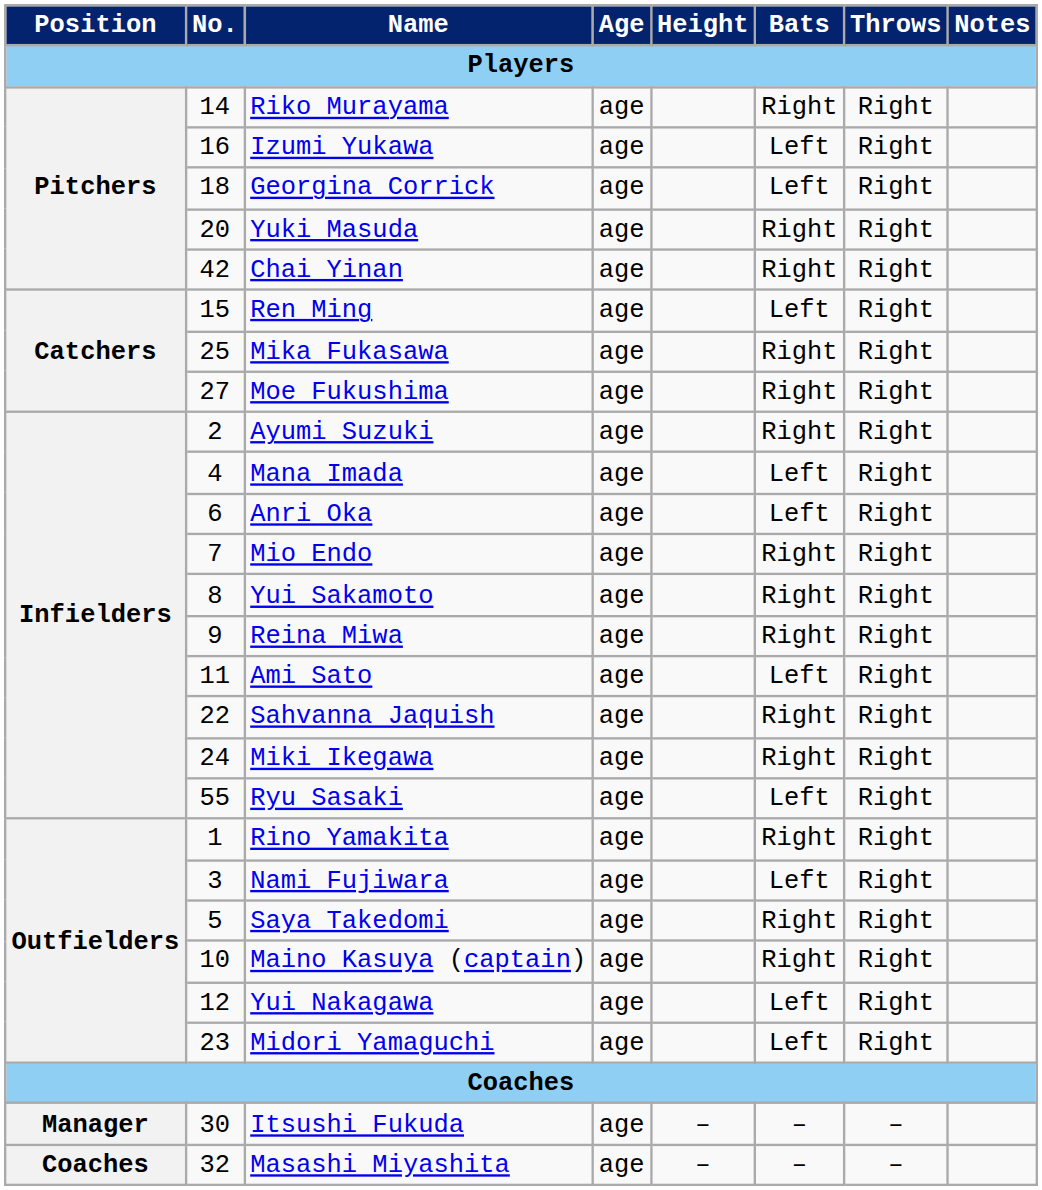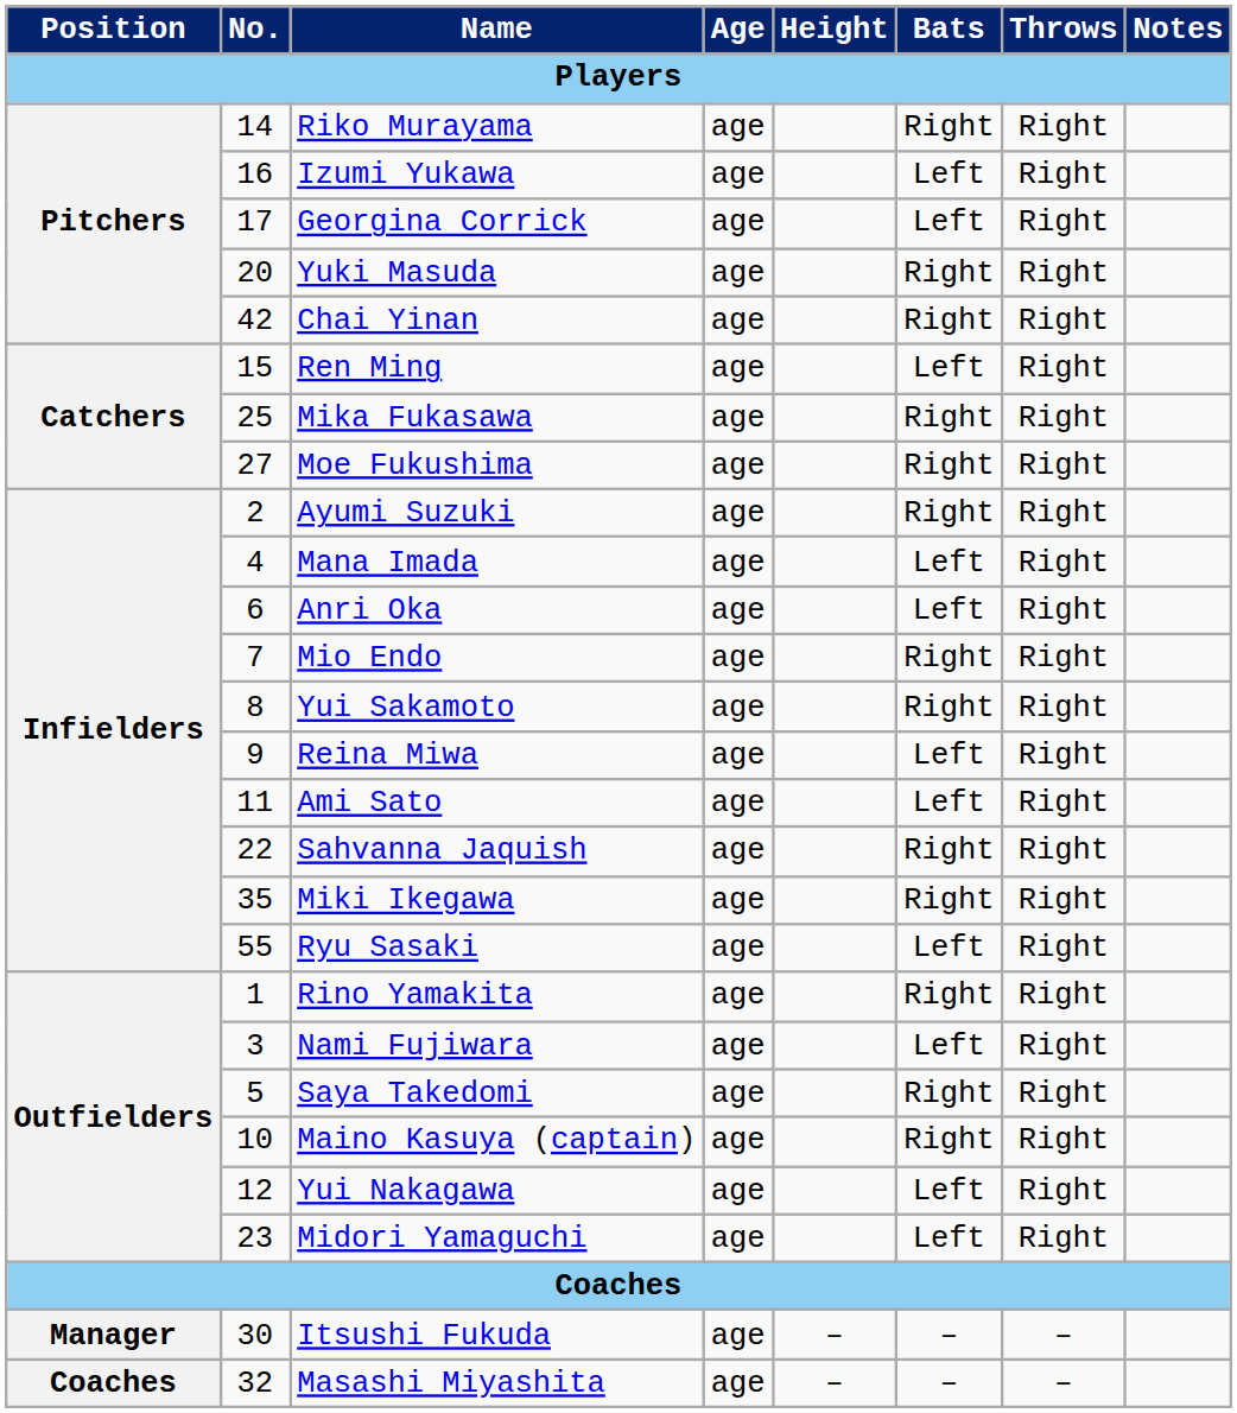 <table class="wikitable" style="font-size:smaller">
 <tr>
 <th style="background-color:#03236E; color:#FFFFFF;">Position</th>
 <th style="background-color:#03236E; color:#FFFFFF;">No.</th>
 <th style="background-color:#03236E; color:#FFFFFF;">Name</th>
 <th style="background-color:#03236E; color:#FFFFFF;">Age</th>
 <th style="background-color:#03236E; color:#FFFFFF;">Height</th>
 <th style="background-color:#03236E; color:#FFFFFF;">Bats</th>
 <th style="background-color:#03236E; color:#FFFFFF;">Throws</th>
 <th style="background-color:#03236E; color:#FFFFFF;">Notes</th>
 </tr>
 <tr>
 <th colspan="8" style="background-color:#8FCFF3; color:#000000;">Players</th>
 </tr>
 <tr>
 <th rowspan="5">Pitchers</th>
 <td align="center">14</td>
 <td> <a href='#'>Riko Murayama</a></td>
 <td>age </td>
 <td></td>
 <td align="center">Right</td>
 <td align="center">Right</td>
 <td></td>
 </tr>
 <tr>
 <td align="center">16</td>
 <td> <a href='#'>Izumi Yukawa</a></td>
 <td>age </td>
 <td></td>
 <td align="center">Left</td>
 <td align="center">Right</td>
 <td></td>
 </tr>
 <tr>
-<td align="center">18</td>
+<td align="center">17</td>
 <td> <a href='#'>Georgina Corrick</a></td>
 <td>age </td>
 <td></td>
 <td align="center">Left</td>
 <td align="center">Right</td>
 <td></td>
 </tr>
 <tr>
 <td align="center">20</td>
 <td> <a href='#'>Yuki Masuda</a></td>
 <td>age </td>
 <td></td>
 <td align="center">Right</td>
 <td align="center">Right</td>
 <td></td>
 </tr>
 <tr>
 <td align="center">42</td>
 <td> <a href='#'>Chai Yinan</a></td>
 <td>age </td>
 <td></td>
 <td align="center">Right</td>
 <td align="center">Right</td>
 <td></td>
 </tr>
 <tr>
 <th rowspan="3">Catchers</th>
 <td align="center">15</td>
 <td> <a href='#'>Ren Ming</a></td>
 <td>age </td>
 <td></td>
 <td align="center">Left</td>
 <td align="center">Right</td>
 <td></td>
 </tr>
 <tr>
 <td align="center">25</td>
 <td> <a href='#'>Mika Fukasawa</a></td>
 <td>age </td>
 <td></td>
 <td align="center">Right</td>
 <td align="center">Right</td>
 <td></td>
 </tr>
 <tr>
 <td align="center">27</td>
 <td> <a href='#'>Moe Fukushima</a></td>
 <td>age </td>
 <td></td>
 <td align="center">Right</td>
 <td align="center">Right</td>
 <td></td>
 </tr>
 <tr>
 <th rowspan="10">Infielders</th>
 <td align="center">2</td>
 <td> <a href='#'>Ayumi Suzuki</a></td>
 <td>age </td>
 <td></td>
 <td align="center">Right</td>
 <td align="center">Right</td>
 <td></td>
 </tr>
 <tr>
 <td align="center">4</td>
 <td> <a href='#'>Mana Imada</a></td>
 <td>age </td>
 <td></td>
 <td align="center">Left</td>
 <td align="center">Right</td>
 <td></td>
 </tr>
 <tr>
 <td align="center">6</td>
 <td> <a href='#'>Anri Oka</a></td>
 <td>age </td>
 <td></td>
 <td align="center">Left</td>
 <td align="center">Right</td>
 <td></td>
 </tr>
 <tr>
 <td align="center">7</td>
 <td> <a href='#'>Mio Endo</a></td>
 <td>age </td>
 <td></td>
 <td align="center">Right</td>
 <td align="center">Right</td>
 <td></td>
 </tr>
 <tr>
 <td align="center">8</td>
 <td> <a href='#'>Yui Sakamoto</a></td>
 <td>age </td>
 <td></td>
 <td align="center">Right</td>
 <td align="center">Right</td>
 <td></td>
 </tr>
 <tr>
 <td align="center">9</td>
 <td> <a href='#'>Reina Miwa</a></td>
 <td>age </td>
 <td></td>
-<td align="center">Right</td>
+<td align="center">Left</td>
 <td align="center">Right</td>
 <td></td>
 </tr>
 <tr>
 <td align="center">11</td>
 <td> <a href='#'>Ami Sato</a></td>
 <td>age </td>
 <td></td>
 <td align="center">Left</td>
 <td align="center">Right</td>
 <td></td>
 </tr>
 <tr>
 <td align="center">22</td>
 <td> <a href='#'>Sahvanna Jaquish</a></td>
 <td>age </td>
 <td></td>
 <td align="center">Right</td>
 <td align="center">Right</td>
 <td></td>
 </tr>
 <tr>
-<td align="center">24</td>
+<td align="center">35</td>
 <td> <a href='#'>Miki Ikegawa</a></td>
 <td>age </td>
 <td></td>
 <td align="center">Right</td>
 <td align="center">Right</td>
 <td></td>
 </tr>
 <tr>
 <td align="center">55</td>
 <td> <a href='#'>Ryu Sasaki</a></td>
 <td>age </td>
 <td></td>
 <td align="center">Left</td>
 <td align="center">Right</td>
 <td></td>
 </tr>
 <tr>
 <th rowspan="6">Outfielders</th>
 <td align="center">1</td>
 <td> <a href='#'>Rino Yamakita</a></td>
 <td>age </td>
 <td></td>
 <td align="center">Right</td>
 <td align="center">Right</td>
 <td></td>
 </tr>
 <tr>
 <td align="center">3</td>
 <td> <a href='#'>Nami Fujiwara</a></td>
 <td>age </td>
 <td></td>
 <td align="center">Left</td>
 <td align="center">Right</td>
 <td></td>
 </tr>
 <tr>
 <td align="center">5</td>
 <td> <a href='#'>Saya Takedomi</a></td>
 <td>age </td>
 <td></td>
 <td align="center">Right</td>
 <td align="center">Right</td>
 <td></td>
 </tr>
 <tr>
 <td align="center">10</td>
 <td> <a href='#'>Maino Kasuya</a> (<a href='#'>captain</a>)</td>
 <td>age </td>
 <td></td>
 <td align="center">Right</td>
 <td align="center">Right</td>
 <td></td>
 </tr>
 <tr>
 <td align="center">12</td>
 <td> <a href='#'>Yui Nakagawa</a></td>
 <td>age </td>
 <td></td>
 <td align="center">Left</td>
 <td align="center">Right</td>
 <td></td>
 </tr>
 <tr>
 <td align="center">23</td>
 <td> <a href='#'>Midori Yamaguchi</a></td>
 <td>age </td>
 <td></td>
 <td align="center">Left</td>
 <td align="center">Right</td>
 <td></td>
 </tr>
 <tr>
 <th colspan="8" style="background-color:#8FCFF3; color:#000000;">Coaches</th>
 </tr>
 <tr>
 <th rowspan="1">Manager</th>
 <td align="center">30</td>
 <td> <a href='#'>Itsushi Fukuda</a></td>
 <td>age </td>
 <td align="center">–</td>
 <td align="center">–</td>
 <td align="center">–</td>
 <td></td>
 </tr>
 <tr>
 <th rowspan="1">Coaches</th>
 <td align="center">32</td>
 <td> <a href='#'>Masashi Miyashita</a></td>
 <td>age </td>
 <td align="center">–</td>
 <td align="center">–</td>
 <td align="center">–</td>
 <td></td>
 </tr>
 </table>
